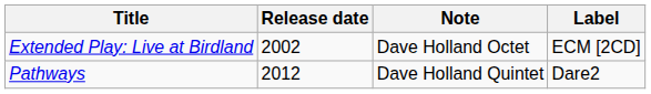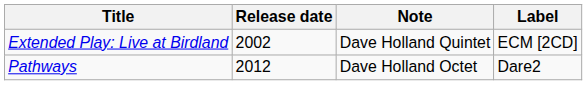 <table class="wikitable sortable">
 <tr>
 <th>Title</th>
 <th>Release date</th>
 <th>Note</th>
 <th>Label</th>
 </tr>
 <tr>
 <td><em><a href='#'>Extended Play: Live at Birdland</a></em></td>
 <td>2002</td>
-<td>Dave Holland Octet</td>
+<td>Dave Holland Quintet</td>
 <td>ECM [2CD]</td>
 </tr>
 <tr>
 <td><em><a href='#'>Pathways</a></em></td>
 <td>2012</td>
-<td>Dave Holland Quintet</td>
+<td>Dave Holland Octet</td>
 <td>Dare2</td>
 </tr>
 </table>
